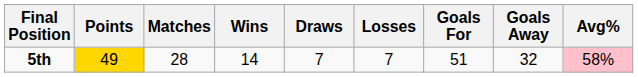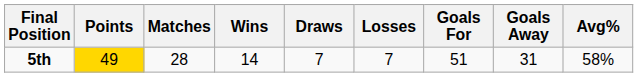 <table class="wikitable" style="font-size: 95%; text-align: center;">
 <tr>
 <th width=60>Final Position</th>
 <th width=60>Points</th>
 <th width=60>Matches</th>
 <th width=60>Wins</th>
 <th width=60>Draws</th>
 <th width=60>Losses</th>
 <th width=60>Goals For</th>
 <th width=60>Goals Away</th>
 <th width=60>Avg%</th>
 </tr>
 <tr>
 <td><strong>5th</strong></td>
 <td style="background: gold;">49</td>
 <td>28</td>
 <td>14</td>
 <td>7</td>
 <td>7</td>
 <td>51</td>
-<td>32</td>
-<td style="background: pink;">58%</td>
+<td>31</td>
+<td>58%</td>
 </tr>
 </table>
